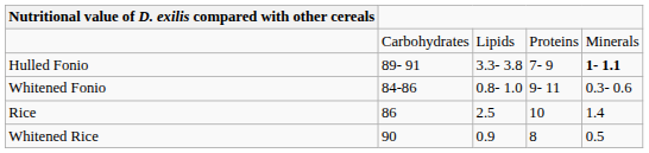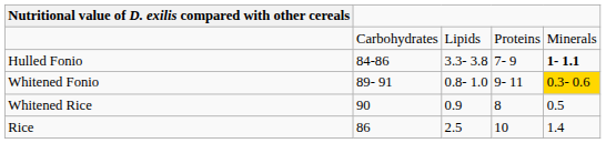 <table class="wikitable">
 <tr>
 <th>Nutritional value of <em>D. exilis</em> compared with other cereals</th>
 </tr>
 <tr>
 <td></td>
 <td>Carbohydrates</td>
 <td>Lipids</td>
 <td>Proteins</td>
 <td>Minerals</td>
 </tr>
 <tr>
 <td>Hulled Fonio</td>
-<td>89- 91</td>
+<td>84-86</td>
 <td>3.3- 3.8</td>
 <td>7- 9</td>
 <td><strong>1- 1.1</strong></td>
 </tr>
 <tr>
 <td>Whitened Fonio</td>
-<td>84-86</td>
+<td>89- 91</td>
 <td>0.8- 1.0</td>
 <td>9- 11</td>
-<td>0.3- 0.6</td>
+<td style="background: gold;">0.3- 0.6</td>
+</tr>
+<tr>
+<td>Whitened Rice</td>
+<td>90</td>
+<td>0.9</td>
+<td>8</td>
+<td>0.5</td>
 </tr>
 <tr>
 <td>Rice</td>
 <td>86</td>
 <td>2.5</td>
 <td>10</td>
 <td>1.4</td>
 </tr>
-<tr>
-<td>Whitened Rice</td>
-<td>90</td>
-<td>0.9</td>
-<td>8</td>
-<td>0.5</td>
-</tr>
 </table>
